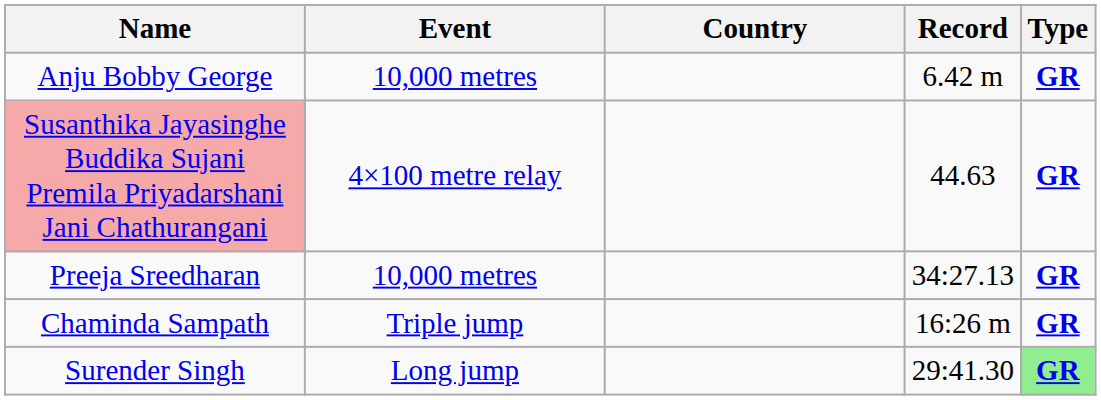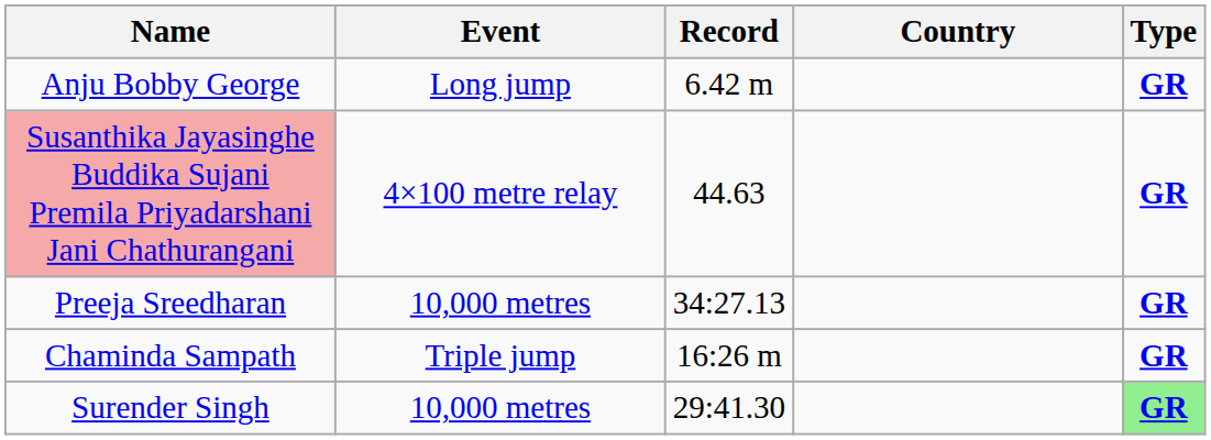 <table class="wikitable sortable" style="text-align: center; font-size:95%">
 <tr>
 <th width="150">Name</th>
 <th width="150">Event</th>
+<th width="25">Record</th>
 <th width="150">Country</th>
-<th width="25">Record</th>
 <th width="25">Type</th>
 </tr>
 <tr>
 <td><a href='#'>Anju Bobby George</a></td>
-<td><a href='#'>10,000 metres</a></td>
+<td><a href='#'>Long jump</a></td>
+<td>6.42 m</td>
 <td></td>
-<td>6.42 m</td>
 <td><strong><a href='#'>GR</a></strong></td>
 </tr>
 <tr>
 <td bgcolor=#F5A9A9><a href='#'>Susanthika Jayasinghe</a><br><a href='#'>Buddika Sujani</a><br><a href='#'>Premila Priyadarshani</a><br><a href='#'>Jani Chathurangani</a></td>
 <td><a href='#'>4×100 metre relay</a></td>
+<td>44.63</td>
 <td></td>
-<td>44.63</td>
 <td><strong><a href='#'>GR</a></strong></td>
 </tr>
 <tr>
 <td><a href='#'>Preeja Sreedharan</a></td>
 <td><a href='#'>10,000 metres</a></td>
+<td>34:27.13</td>
 <td></td>
-<td>34:27.13</td>
 <td><strong><a href='#'>GR</a></strong></td>
 </tr>
 <tr>
 <td><a href='#'>Chaminda Sampath</a></td>
 <td><a href='#'>Triple jump</a></td>
+<td>16:26 m</td>
 <td></td>
-<td>16:26 m</td>
 <td><strong><a href='#'>GR</a></strong></td>
 </tr>
 <tr>
 <td><a href='#'>Surender Singh</a></td>
-<td><a href='#'>Long jump</a></td>
+<td><a href='#'>10,000 metres</a></td>
+<td>29:41.30</td>
 <td></td>
-<td>29:41.30</td>
 <td style="background: lightgreen;"><strong><a href='#'>GR</a></strong></td>
 </tr>
 </table>
